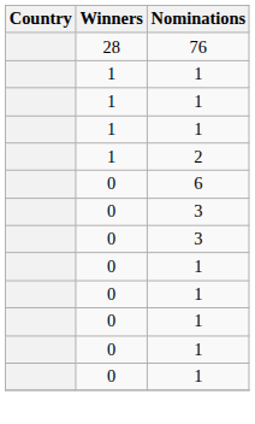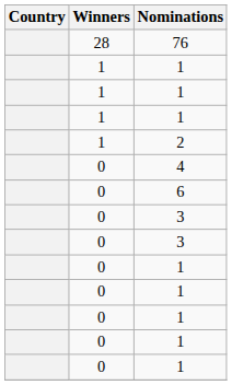 <table class="sortable wikitable plainrowheaders" style="text-align:center">
 <tr>
 <th scope=col>Country</th>
 <th scope=col data-sort-type=number>Winners</th>
 <th scope=col data-sort-type=number>Nominations</th>
 </tr>
 <tr>
 <th scope=row></th>
 <td>28</td>
 <td>76</td>
 </tr>
 <tr>
 <th scope=row></th>
 <td>1</td>
 <td>1</td>
 </tr>
 <tr>
 <th scope=row></th>
 <td>1</td>
 <td>1</td>
 </tr>
 <tr>
 <th scope=row></th>
 <td>1</td>
 <td>1</td>
 </tr>
 <tr>
 <th scope=row></th>
 <td>1</td>
 <td>2</td>
+</tr>
+<tr>
+<th scope=row></th>
+<td>0</td>
+<td>4</td>
 </tr>
 <tr>
 <th scope=row></th>
 <td>0</td>
 <td>6</td>
 </tr>
 <tr>
 <th scope=row></th>
 <td>0</td>
 <td>3</td>
 </tr>
 <tr>
 <th scope=row></th>
 <td>0</td>
 <td>3</td>
 </tr>
 <tr>
 <th scope=row></th>
 <td>0</td>
 <td>1</td>
 </tr>
 <tr>
 <th scope=row></th>
 <td>0</td>
 <td>1</td>
 </tr>
 <tr>
 <th scope=row></th>
 <td>0</td>
 <td>1</td>
 </tr>
 <tr>
 <th scope=row></th>
 <td>0</td>
 <td>1</td>
 </tr>
 <tr>
 <th scope=row></th>
 <td>0</td>
 <td>1</td>
 </tr>
 <tr>
 </tr>
 </table>
